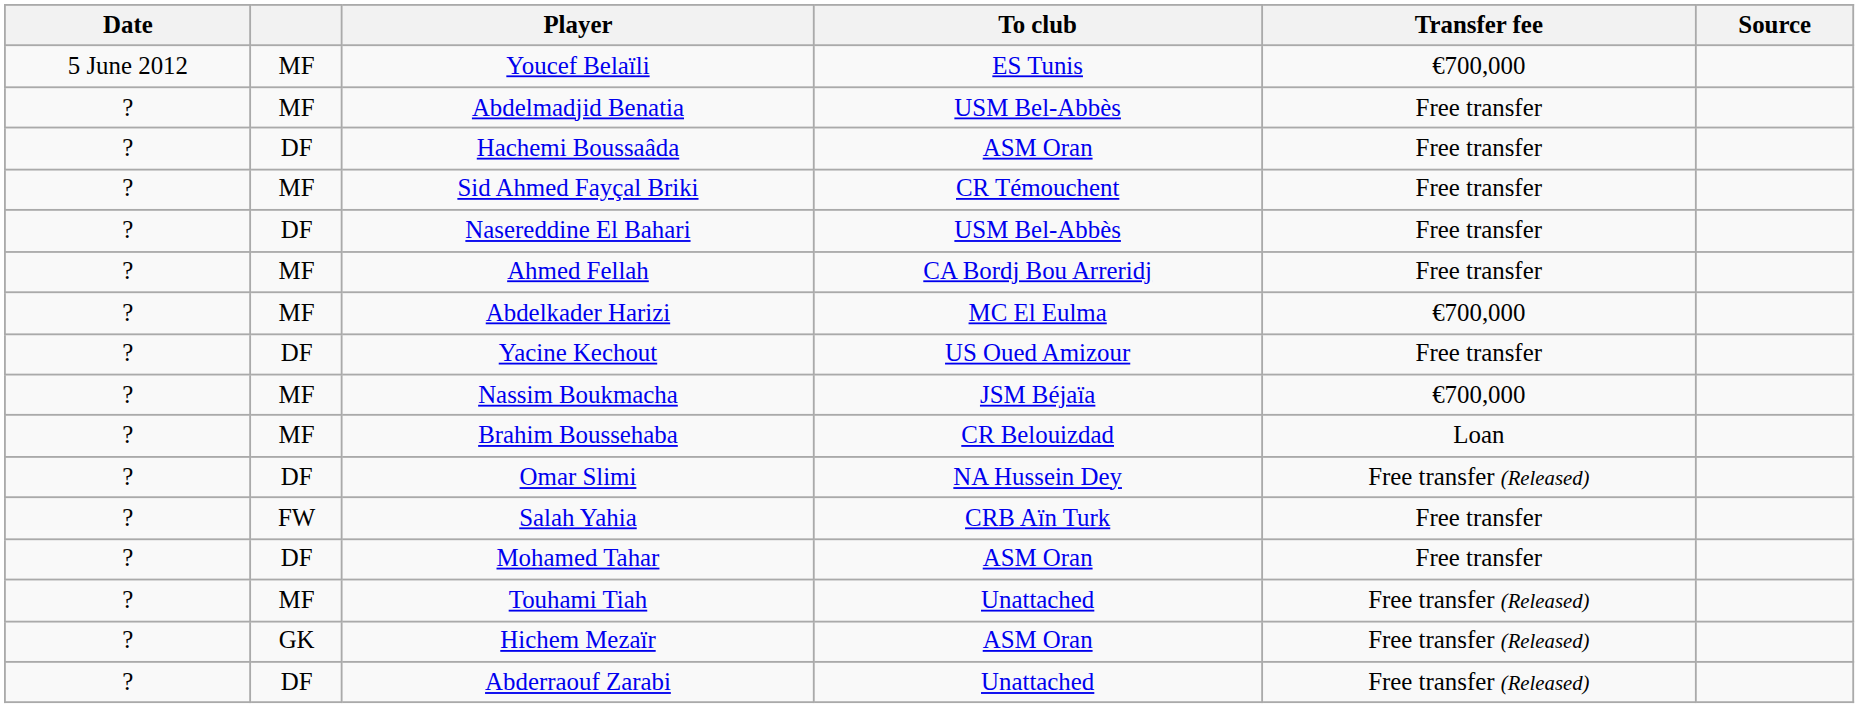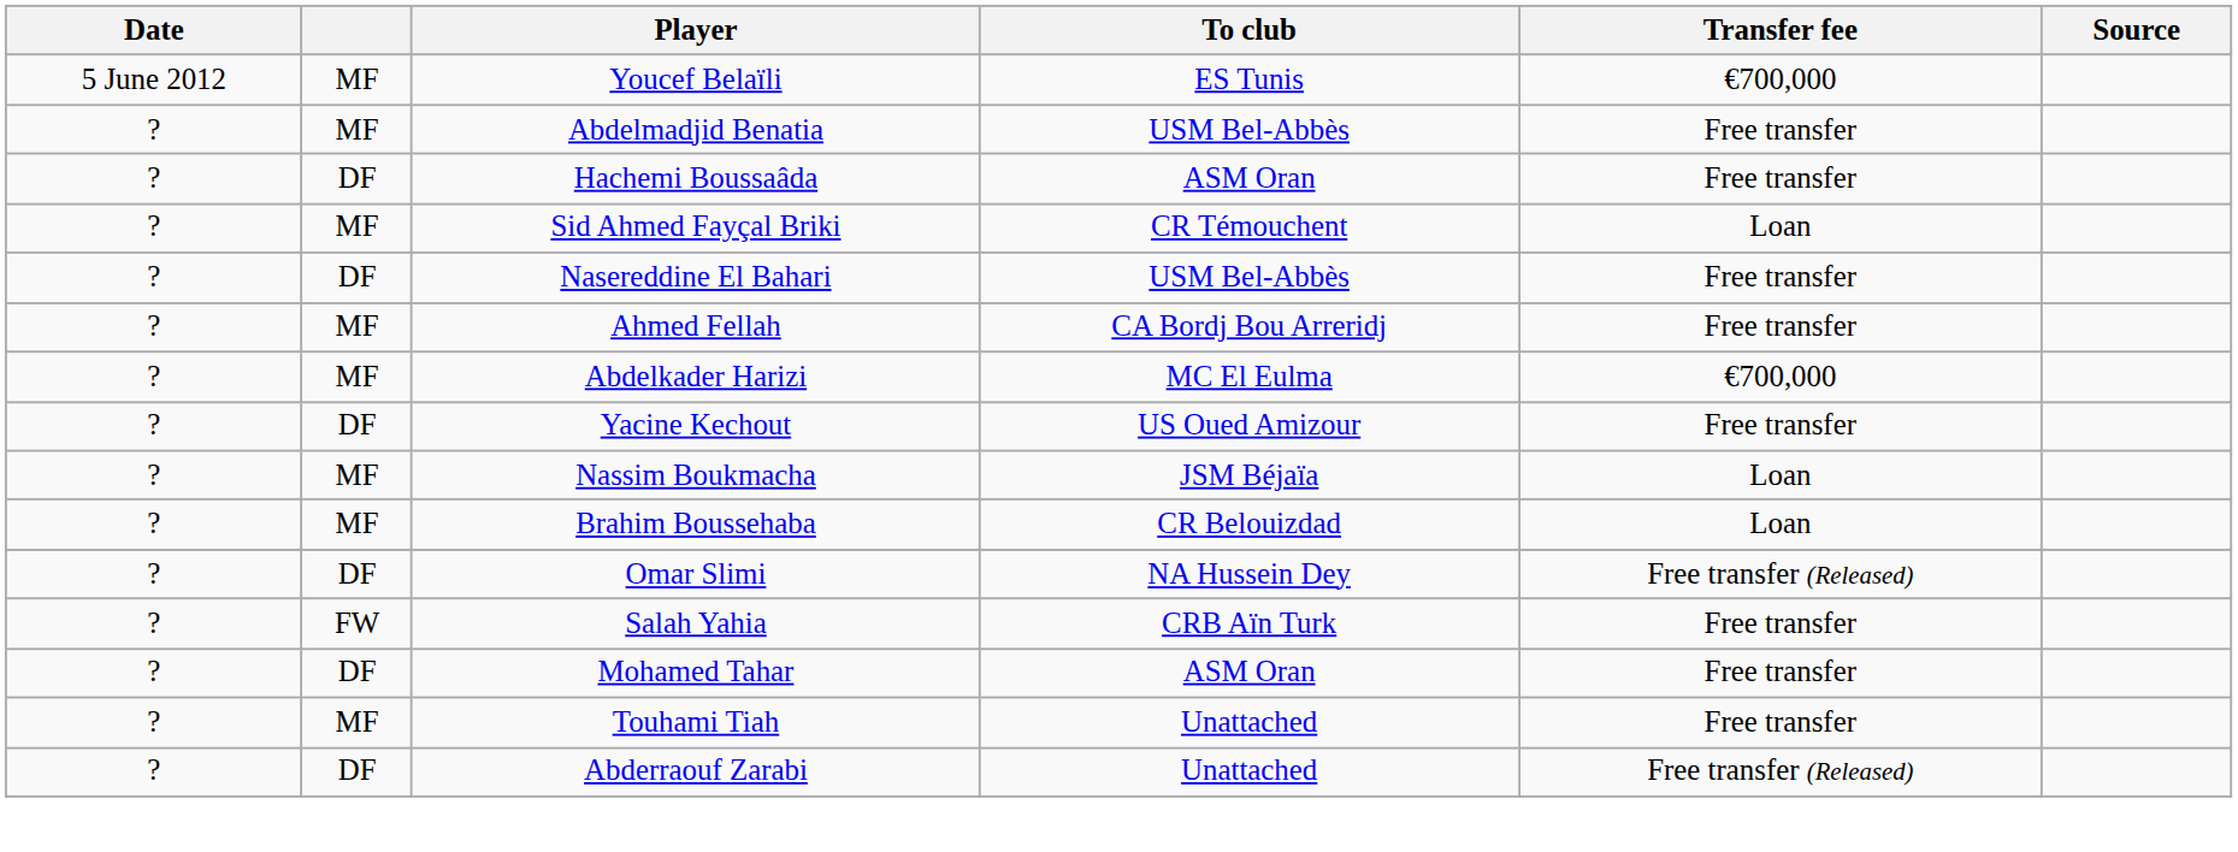 <table class="wikitable sortable" style="width:80%; text-align:center; font-size:85%; text-align:centre;">
 <tr>
 <th>Date</th>
 <th></th>
 <th>Player</th>
 <th>To club</th>
 <th>Transfer fee</th>
 <th>Source</th>
 </tr>
 <tr>
 <td>5 June 2012</td>
 <td>MF</td>
 <td> <a href='#'>Youcef Belaïli</a></td>
 <td> <a href='#'>ES Tunis</a></td>
 <td>€700,000</td>
 <td></td>
 </tr>
 <tr>
 <td>?</td>
 <td>MF</td>
 <td> <a href='#'>Abdelmadjid Benatia</a></td>
 <td><a href='#'>USM Bel-Abbès</a></td>
 <td>Free transfer</td>
 <td></td>
 </tr>
 <tr>
 <td>?</td>
 <td>DF</td>
 <td> <a href='#'>Hachemi Boussaâda</a></td>
 <td><a href='#'>ASM Oran</a></td>
 <td>Free transfer</td>
 <td></td>
 </tr>
 <tr>
 <td>?</td>
 <td>MF</td>
 <td> <a href='#'>Sid Ahmed Fayçal Briki</a></td>
 <td><a href='#'>CR Témouchent</a></td>
-<td>Free transfer</td>
+<td>Loan</td>
 <td></td>
 </tr>
 <tr>
 <td>?</td>
 <td>DF</td>
 <td> <a href='#'>Nasereddine El Bahari</a></td>
 <td><a href='#'>USM Bel-Abbès</a></td>
 <td>Free transfer</td>
 <td></td>
 </tr>
 <tr>
 <td>?</td>
 <td>MF</td>
 <td> <a href='#'>Ahmed Fellah</a></td>
 <td><a href='#'>CA Bordj Bou Arreridj</a></td>
 <td>Free transfer</td>
 <td></td>
 </tr>
 <tr>
 <td>?</td>
 <td>MF</td>
 <td> <a href='#'>Abdelkader Harizi</a></td>
 <td><a href='#'>MC El Eulma</a></td>
 <td>€700,000</td>
 <td></td>
 </tr>
 <tr>
 <td>?</td>
 <td>DF</td>
 <td> <a href='#'>Yacine Kechout</a></td>
 <td><a href='#'>US Oued Amizour</a></td>
 <td>Free transfer</td>
 <td></td>
 </tr>
 <tr>
 <td>?</td>
 <td>MF</td>
 <td> <a href='#'>Nassim Boukmacha</a></td>
 <td><a href='#'>JSM Béjaïa</a></td>
-<td>€700,000</td>
+<td>Loan</td>
 <td></td>
 </tr>
 <tr>
 <td>?</td>
 <td>MF</td>
 <td> <a href='#'>Brahim Boussehaba</a></td>
 <td><a href='#'>CR Belouizdad</a></td>
 <td>Loan</td>
 <td></td>
 </tr>
 <tr>
 <td>?</td>
 <td>DF</td>
 <td> <a href='#'>Omar Slimi</a></td>
 <td><a href='#'>NA Hussein Dey</a></td>
 <td>Free transfer <small><em>(Released)</em></small></td>
 <td></td>
 </tr>
 <tr>
 <td>?</td>
 <td>FW</td>
 <td> <a href='#'>Salah Yahia</a></td>
 <td><a href='#'>CRB Aïn Turk</a></td>
 <td>Free transfer</td>
 <td></td>
 </tr>
 <tr>
 <td>?</td>
 <td>DF</td>
 <td> <a href='#'>Mohamed Tahar</a></td>
 <td><a href='#'>ASM Oran</a></td>
 <td>Free transfer</td>
 <td></td>
 </tr>
 <tr>
 <td>?</td>
 <td>MF</td>
 <td> <a href='#'>Touhami Tiah</a></td>
 <td><a href='#'>Unattached</a></td>
-<td>Free transfer <small><em>(Released)</em></small></td>
-<td></td>
-</tr>
-<tr>
-<td>?</td>
-<td>GK</td>
-<td> <a href='#'>Hichem Mezaïr</a></td>
-<td><a href='#'>ASM Oran</a></td>
-<td>Free transfer <small><em>(Released)</em></small></td>
+<td>Free transfer</td>
 <td></td>
 </tr>
 <tr>
 <td>?</td>
 <td>DF</td>
 <td> <a href='#'>Abderraouf Zarabi</a></td>
 <td><a href='#'>Unattached</a></td>
 <td>Free transfer <small><em>(Released)</em></small></td>
 <td></td>
 </tr>
 </table>
